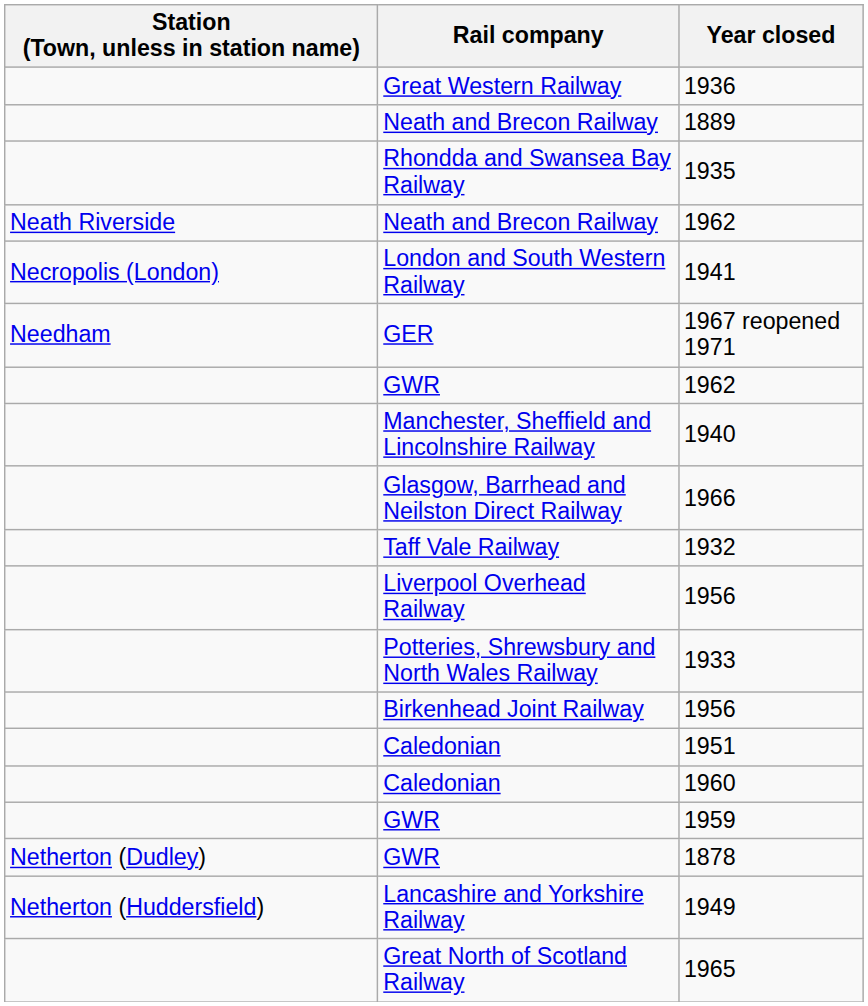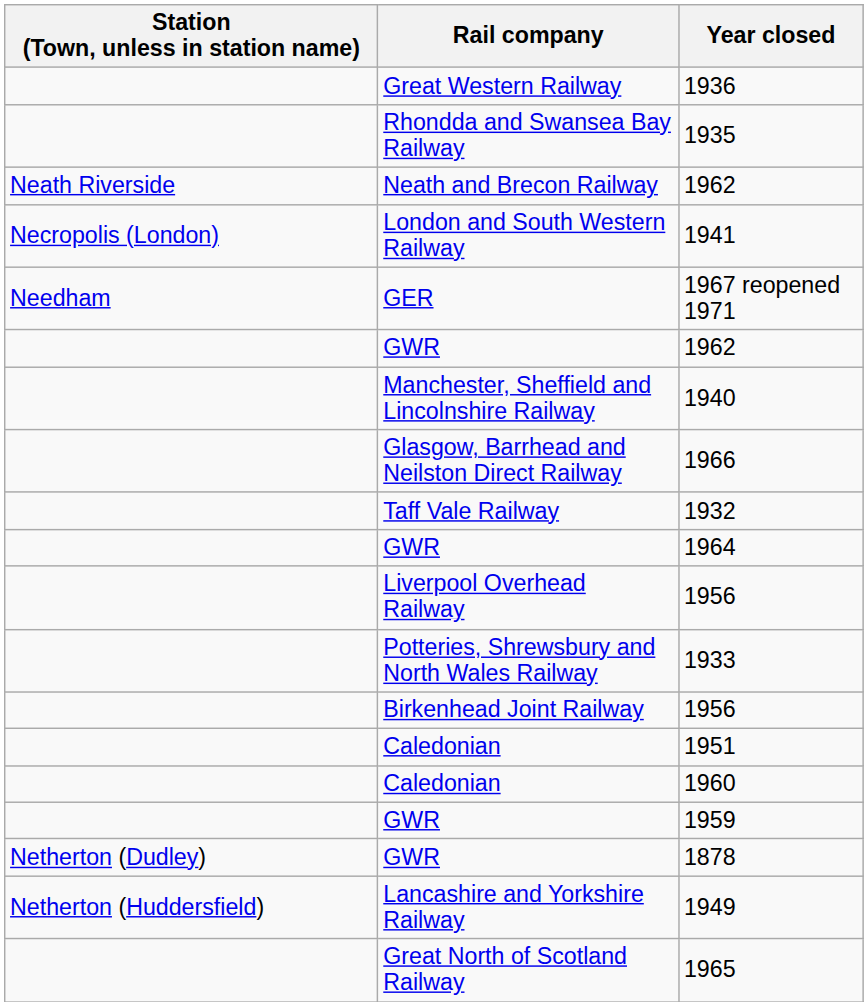 <table class="wikitable sortable">
 <tr>
 <th style="width:250px">Station<br>(Town, unless in station name)</th>
 <th style="width:200px">Rail company</th>
 <th style="width:120px">Year closed</th>
 </tr>
 <tr>
 <td></td>
 <td><a href='#'>Great Western Railway</a></td>
 <td>1936</td>
-</tr>
-<tr>
-<td></td>
-<td><a href='#'>Neath and Brecon Railway</a></td>
-<td>1889</td>
 </tr>
 <tr>
 <td></td>
 <td><a href='#'>Rhondda and Swansea Bay Railway</a></td>
 <td>1935</td>
 </tr>
 <tr>
 <td><a href='#'>Neath Riverside</a></td>
 <td><a href='#'>Neath and Brecon Railway</a></td>
 <td>1962</td>
 </tr>
 <tr>
 <td><a href='#'>Necropolis (London)</a></td>
 <td><a href='#'>London and South Western Railway</a></td>
 <td>1941</td>
 </tr>
 <tr>
 <td><a href='#'>Needham</a></td>
 <td><a href='#'>GER</a></td>
 <td>1967 reopened 1971</td>
 </tr>
 <tr>
 <td></td>
 <td><a href='#'>GWR</a></td>
 <td>1962</td>
 </tr>
 <tr>
 <td></td>
 <td><a href='#'>Manchester, Sheffield and Lincolnshire Railway</a></td>
 <td>1940</td>
 </tr>
 <tr>
 <td></td>
 <td><a href='#'>Glasgow, Barrhead and Neilston Direct Railway</a></td>
 <td>1966</td>
 </tr>
 <tr>
 <td></td>
 <td><a href='#'>Taff Vale Railway</a></td>
 <td>1932</td>
+</tr>
+<tr>
+<td></td>
+<td><a href='#'>GWR</a></td>
+<td>1964</td>
 </tr>
 <tr>
 <td></td>
 <td><a href='#'>Liverpool Overhead Railway</a></td>
 <td>1956</td>
 </tr>
 <tr>
 <td></td>
 <td><a href='#'>Potteries, Shrewsbury and North Wales Railway</a></td>
 <td>1933</td>
 </tr>
 <tr>
 <td></td>
 <td><a href='#'>Birkenhead Joint Railway</a></td>
 <td>1956</td>
 </tr>
 <tr>
 <td></td>
 <td><a href='#'>Caledonian</a></td>
 <td>1951</td>
 </tr>
 <tr>
 <td></td>
 <td><a href='#'>Caledonian</a></td>
 <td>1960</td>
 </tr>
 <tr>
 <td></td>
 <td><a href='#'>GWR</a></td>
 <td>1959</td>
 </tr>
 <tr>
 <td><a href='#'>Netherton</a> (<a href='#'>Dudley</a>)</td>
 <td><a href='#'>GWR</a></td>
 <td>1878</td>
 </tr>
 <tr>
 <td><a href='#'>Netherton</a> (<a href='#'>Huddersfield</a>)</td>
 <td><a href='#'>Lancashire and Yorkshire Railway</a></td>
 <td>1949</td>
 </tr>
 <tr>
 <td></td>
 <td><a href='#'>Great North of Scotland Railway</a></td>
 <td>1965</td>
 </tr>
 <tr>
 </tr>
 </table>
